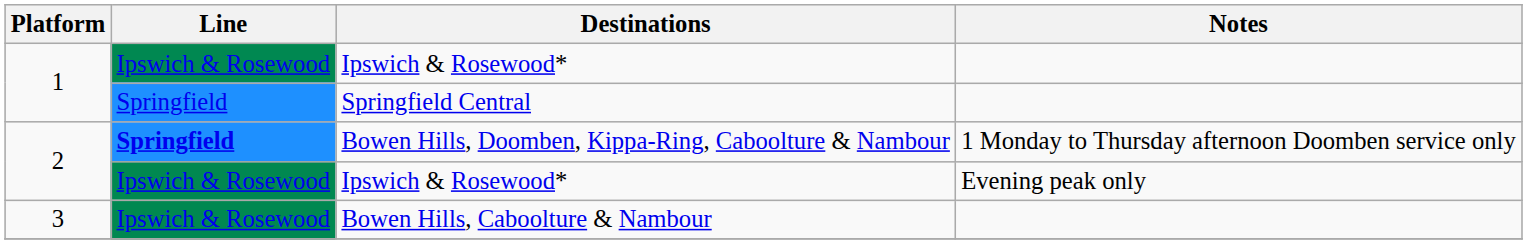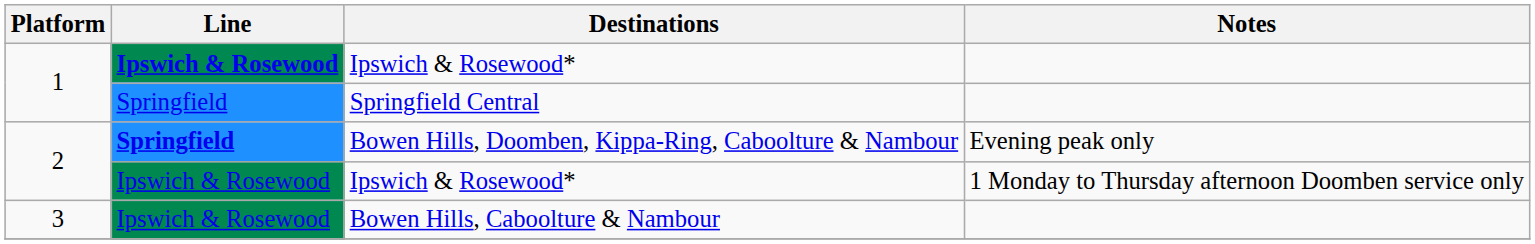 <table class="wikitable" style="float: none; margin: 0.5em; ">
 <tr>
 <th>Platform</th>
 <th>Line</th>
 <th>Destinations</th>
 <th>Notes</th>
 </tr>
 <tr>
 <td rowspan="2" style="text-align:center;">1</td>
-<td style=background:#008851><a href='#'><span>Ipswich & Rosewood</span></a></td>
+<td style=background:#008851><strong><a href='#'><span>Ipswich & Rosewood</span></a></strong></td>
 <td><a href='#'>Ipswich</a> & <a href='#'>Rosewood</a>*</td>
 <td></td>
 </tr>
 <tr>
 <td style=background:#1e90ff><a href='#'><span>Springfield</span></a></td>
 <td><a href='#'>Springfield Central</a></td>
 <td></td>
 </tr>
 <tr>
 <td rowspan="2" style="text-align:center;">2</td>
 <td style=background:#1e90ff><strong><a href='#'><span>Springfield</span></a></strong></td>
 <td><a href='#'>Bowen Hills</a>, <a href='#'>Doomben</a>, <a href='#'>Kippa-Ring</a>, <a href='#'>Caboolture</a> & <a href='#'>Nambour</a></td>
-<td>1 Monday to Thursday afternoon Doomben service only</td>
+<td>Evening peak only</td>
 </tr>
 <tr>
 <td style=background:#008851><a href='#'><span>Ipswich & Rosewood</span></a></td>
 <td><a href='#'>Ipswich</a> & <a href='#'>Rosewood</a>*</td>
-<td>Evening peak only</td>
+<td>1 Monday to Thursday afternoon Doomben service only</td>
 </tr>
 <tr>
 <td style="text-align:center;">3</td>
 <td style=background:#008851><a href='#'><span>Ipswich & Rosewood</span></a></td>
 <td><a href='#'>Bowen Hills</a>, <a href='#'>Caboolture</a> & <a href='#'>Nambour</a></td>
 <td></td>
 </tr>
 <tr>
 </tr>
 </table>
